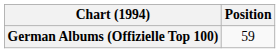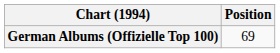 <table class="wikitable plainrowheaders" style="text-align:center">
 <tr>
 <th scope="col">Chart (1994)</th>
 <th scope="col">Position</th>
 </tr>
 <tr>
 <th scope="row">German Albums (Offizielle Top 100)</th>
-<td>59</td>
+<td>69</td>
 </tr>
 </table>
